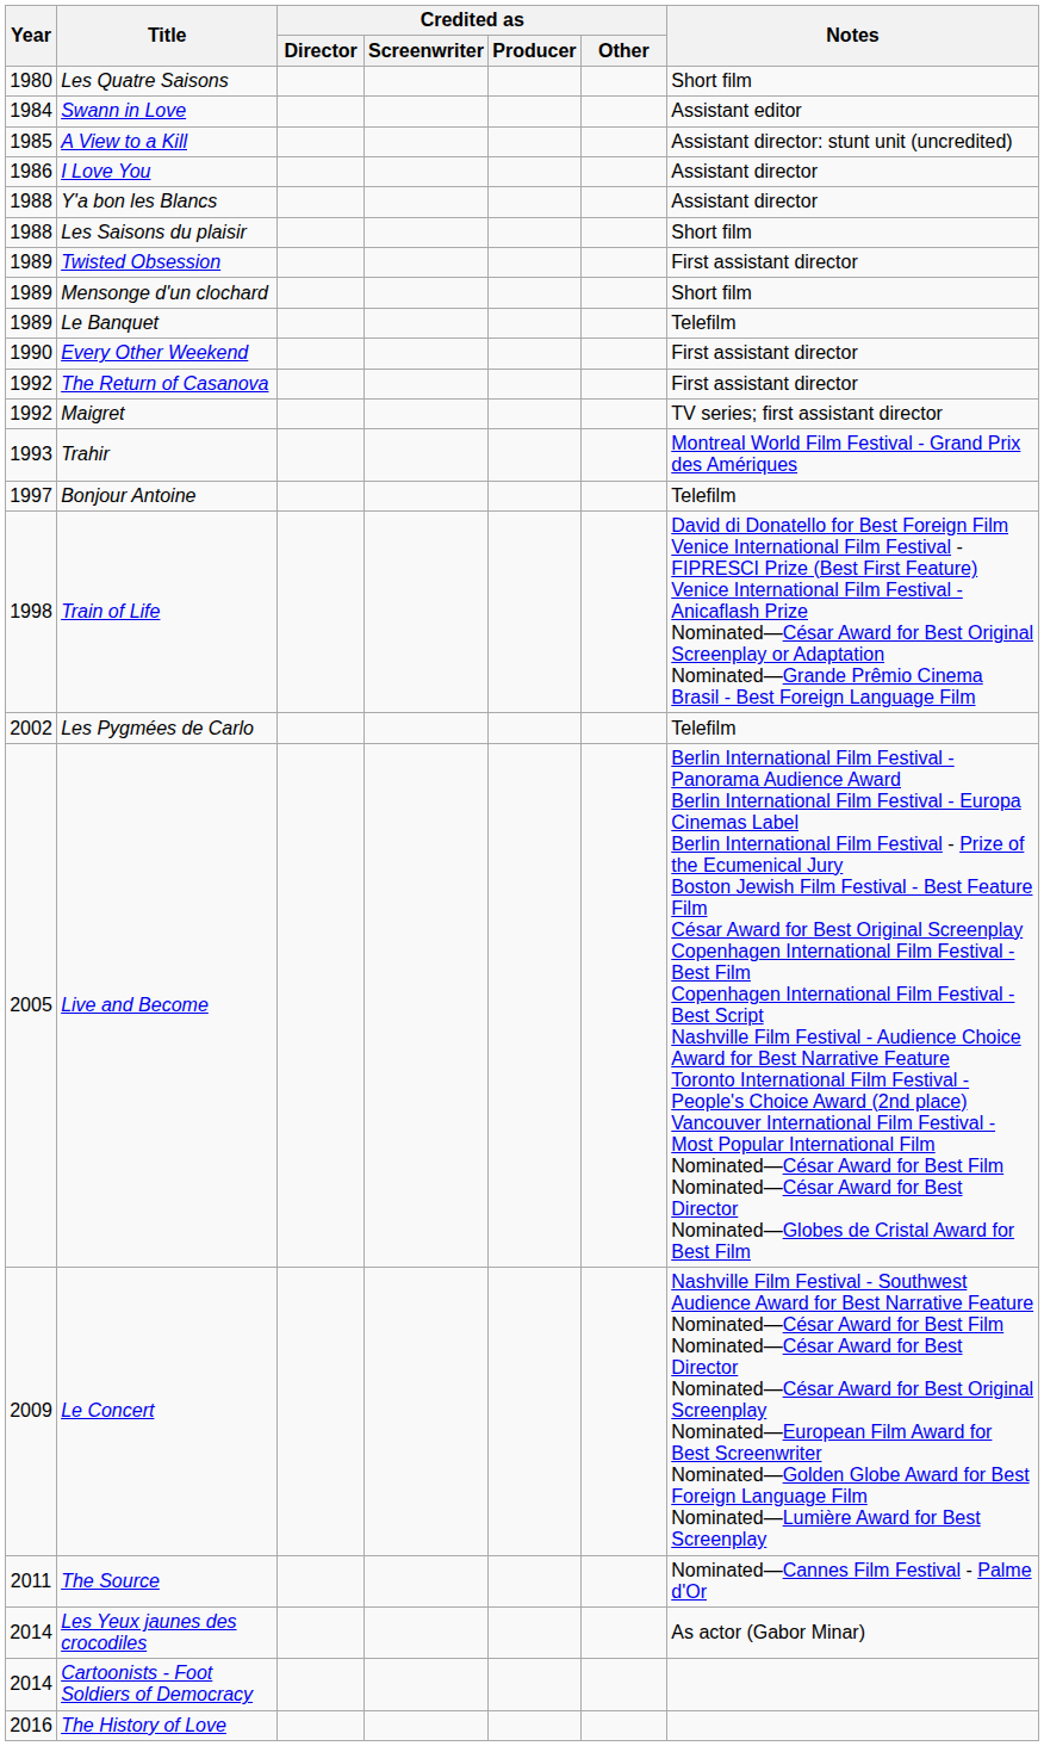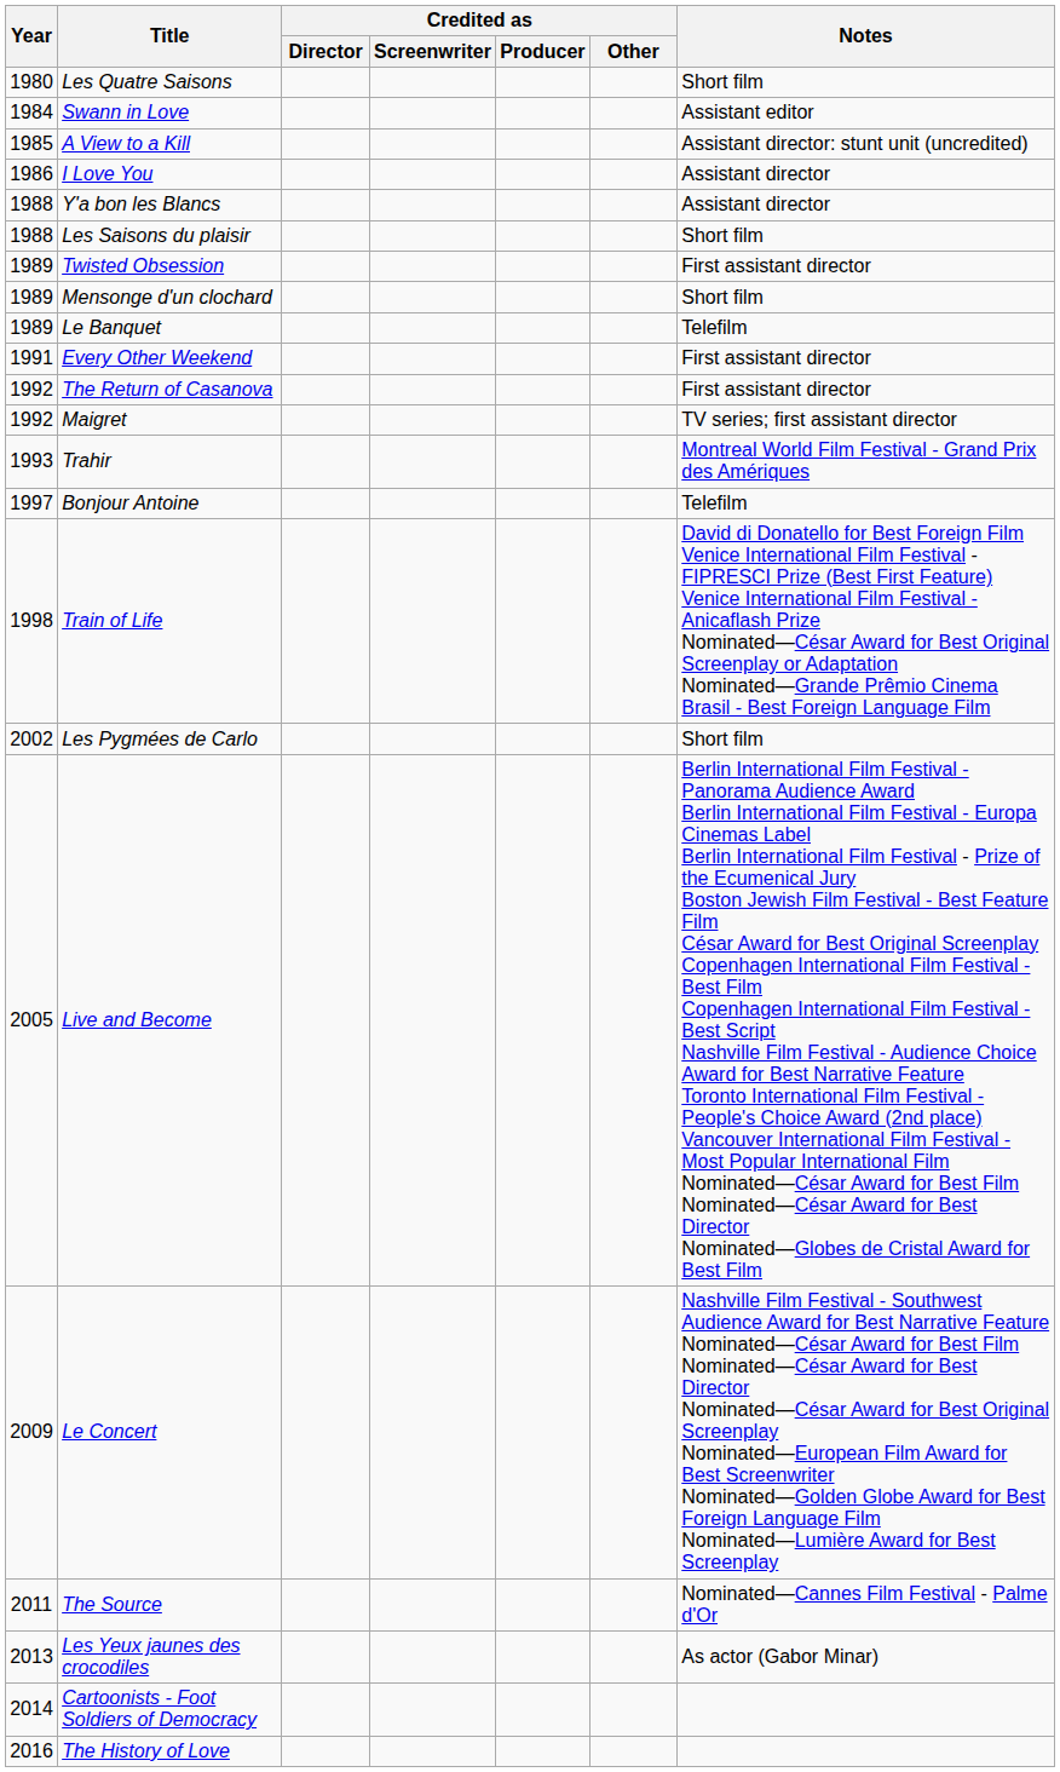 <table class="wikitable sortable">
 <tr>
 <th rowspan=2 width="33">Year</th>
 <th rowspan=2>Title</th>
 <th colspan=4>Credited as</th>
 <th rowspan=2>Notes</th>
 </tr>
 <tr>
 <th width=65>Director</th>
 <th width=65>Screenwriter</th>
 <th width=65>Producer</th>
 <th width=65>Other</th>
 </tr>
 <tr>
 <td align="center">1980</td>
 <td align="left"><em>Les Quatre Saisons</em></td>
 <td></td>
 <td></td>
 <td></td>
 <td></td>
 <td>Short film</td>
 </tr>
 <tr>
 <td align="center">1984</td>
 <td align="left"><em><a href='#'>Swann in Love</a></em></td>
 <td></td>
 <td></td>
 <td></td>
 <td></td>
 <td>Assistant editor</td>
 </tr>
 <tr>
 <td align="center">1985</td>
 <td align="left"><em><a href='#'>A View to a Kill</a></em></td>
 <td></td>
 <td></td>
 <td></td>
 <td></td>
 <td>Assistant director: stunt unit (uncredited)</td>
 </tr>
 <tr>
 <td align="center">1986</td>
 <td align="left"><em><a href='#'>I Love You</a></em></td>
 <td></td>
 <td></td>
 <td></td>
 <td></td>
 <td>Assistant director</td>
 </tr>
 <tr>
 <td align="center">1988</td>
 <td align="left"><em>Y'a bon les Blancs</em></td>
 <td></td>
 <td></td>
 <td></td>
 <td></td>
 <td>Assistant director</td>
 </tr>
 <tr>
 <td align="center">1988</td>
 <td align="left"><em>Les Saisons du plaisir</em></td>
 <td></td>
 <td></td>
 <td></td>
 <td></td>
 <td>Short film</td>
 </tr>
 <tr>
 <td align="center">1989</td>
 <td align="left"><em><a href='#'>Twisted Obsession</a></em></td>
 <td></td>
 <td></td>
 <td></td>
 <td></td>
 <td>First assistant director</td>
 </tr>
 <tr>
 <td align="center">1989</td>
 <td align="left"><em>Mensonge d'un clochard</em></td>
 <td></td>
 <td></td>
 <td></td>
 <td></td>
 <td>Short film</td>
 </tr>
 <tr>
 <td align="center">1989</td>
 <td align="left"><em>Le Banquet</em></td>
 <td></td>
 <td></td>
 <td></td>
 <td></td>
 <td>Telefilm</td>
 </tr>
 <tr>
-<td align="center">1990</td>
+<td align="center">1991</td>
 <td align="left"><em><a href='#'>Every Other Weekend</a></em></td>
 <td></td>
 <td></td>
 <td></td>
 <td></td>
 <td>First assistant director</td>
 </tr>
 <tr>
 <td align="center">1992</td>
 <td align="left"><em><a href='#'>The Return of Casanova</a></em></td>
 <td></td>
 <td></td>
 <td></td>
 <td></td>
 <td>First assistant director</td>
 </tr>
 <tr>
 <td align="center">1992</td>
 <td align="left"><em>Maigret</em></td>
 <td></td>
 <td></td>
 <td></td>
 <td></td>
 <td>TV series; first assistant director</td>
 </tr>
 <tr>
 <td align="center">1993</td>
 <td align="left"><em>Trahir</em></td>
 <td></td>
 <td></td>
 <td></td>
 <td></td>
 <td><a href='#'>Montreal World Film Festival - Grand Prix des Amériques</a></td>
 </tr>
 <tr>
 <td align="center">1997</td>
 <td align="left"><em>Bonjour Antoine</em></td>
 <td></td>
 <td></td>
 <td></td>
 <td></td>
 <td>Telefilm</td>
 </tr>
 <tr>
 <td align="center">1998</td>
 <td align="left"><em><a href='#'>Train of Life</a></em></td>
 <td></td>
 <td></td>
 <td></td>
 <td></td>
 <td><a href='#'>David di Donatello for Best Foreign Film</a><br><a href='#'>Venice International Film Festival</a> - <a href='#'>FIPRESCI Prize (Best First Feature)</a><br><a href='#'>Venice International Film Festival - Anicaflash Prize</a><br>Nominated—<a href='#'>César Award for Best Original Screenplay or Adaptation</a><br>Nominated—<a href='#'>Grande Prêmio Cinema Brasil - Best Foreign Language Film</a></td>
 </tr>
 <tr>
 <td align="center">2002</td>
 <td align="left"><em>Les Pygmées de Carlo</em></td>
 <td></td>
 <td></td>
 <td></td>
 <td></td>
-<td>Telefilm</td>
+<td>Short film</td>
 </tr>
 <tr>
 <td align="center">2005</td>
 <td align="left"><em><a href='#'>Live and Become</a></em></td>
 <td></td>
 <td></td>
 <td></td>
 <td></td>
 <td><a href='#'>Berlin International Film Festival - Panorama Audience Award</a><br><a href='#'>Berlin International Film Festival - Europa Cinemas Label</a><br><a href='#'>Berlin International Film Festival</a> - <a href='#'>Prize of the Ecumenical Jury</a><br><a href='#'>Boston Jewish Film Festival - Best Feature Film</a><br><a href='#'>César Award for Best Original Screenplay</a><br><a href='#'>Copenhagen International Film Festival - Best Film</a><br><a href='#'>Copenhagen International Film Festival - Best Script</a><br><a href='#'>Nashville Film Festival - Audience Choice Award for Best Narrative Feature</a><br><a href='#'>Toronto International Film Festival -  People's Choice Award (2nd place)</a><br><a href='#'>Vancouver International Film Festival - Most Popular International Film</a><br>Nominated—<a href='#'>César Award for Best Film</a><br>Nominated—<a href='#'>César Award for Best Director</a><br>Nominated—<a href='#'>Globes de Cristal Award for Best Film</a></td>
 </tr>
 <tr>
 <td align="center">2009</td>
 <td align="left"><em><a href='#'>Le Concert</a></em></td>
 <td></td>
 <td></td>
 <td></td>
 <td></td>
 <td><a href='#'>Nashville Film Festival - Southwest Audience Award for Best Narrative Feature</a><br>Nominated—<a href='#'>César Award for Best Film</a><br>Nominated—<a href='#'>César Award for Best Director</a><br>Nominated—<a href='#'>César Award for Best Original Screenplay</a><br>Nominated—<a href='#'>European Film Award for Best Screenwriter</a><br>Nominated—<a href='#'>Golden Globe Award for Best Foreign Language Film</a><br>Nominated—<a href='#'>Lumière Award for Best Screenplay</a></td>
 </tr>
 <tr>
 <td align="center">2011</td>
 <td align="left"><em><a href='#'>The Source</a></em></td>
 <td></td>
 <td></td>
 <td></td>
 <td></td>
 <td>Nominated—<a href='#'>Cannes Film Festival</a> - <a href='#'>Palme d'Or</a></td>
 </tr>
 <tr>
-<td align="center">2014</td>
+<td align="center">2013</td>
 <td align="left"><em><a href='#'>Les Yeux jaunes des crocodiles</a></em></td>
 <td></td>
 <td></td>
 <td></td>
 <td></td>
 <td>As actor (Gabor Minar)</td>
 </tr>
 <tr>
 <td align="center">2014</td>
 <td align="left"><em><a href='#'>Cartoonists - Foot Soldiers of Democracy</a></em></td>
 <td></td>
 <td></td>
 <td></td>
 <td></td>
 <td></td>
 </tr>
 <tr>
 <td align="center">2016</td>
 <td align="left"><em><a href='#'>The History of Love</a></em></td>
 <td></td>
 <td></td>
 <td></td>
 <td></td>
 <td></td>
 </tr>
 <tr>
 </tr>
 </table>
